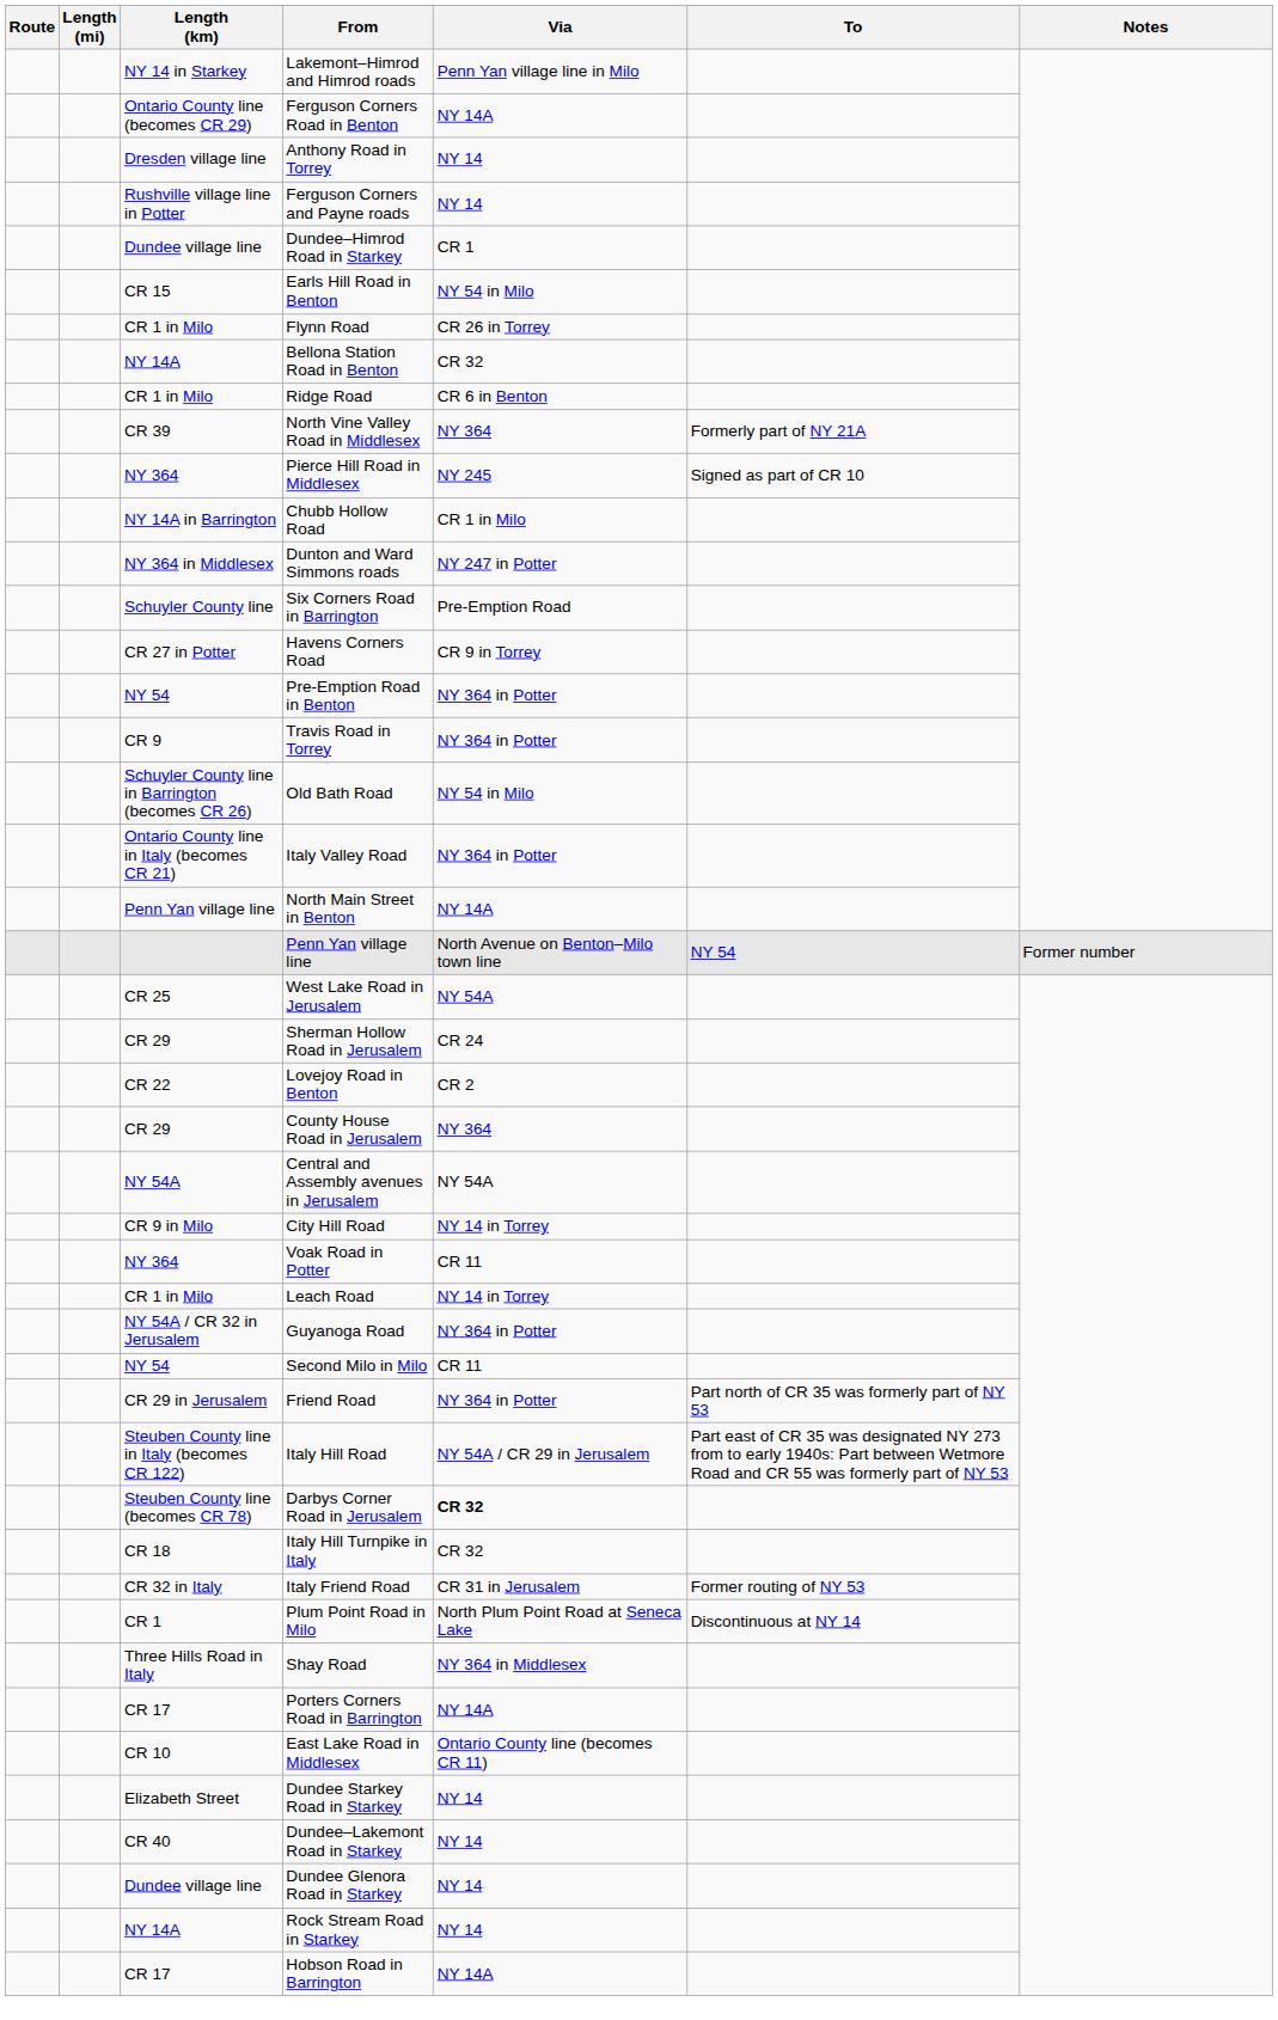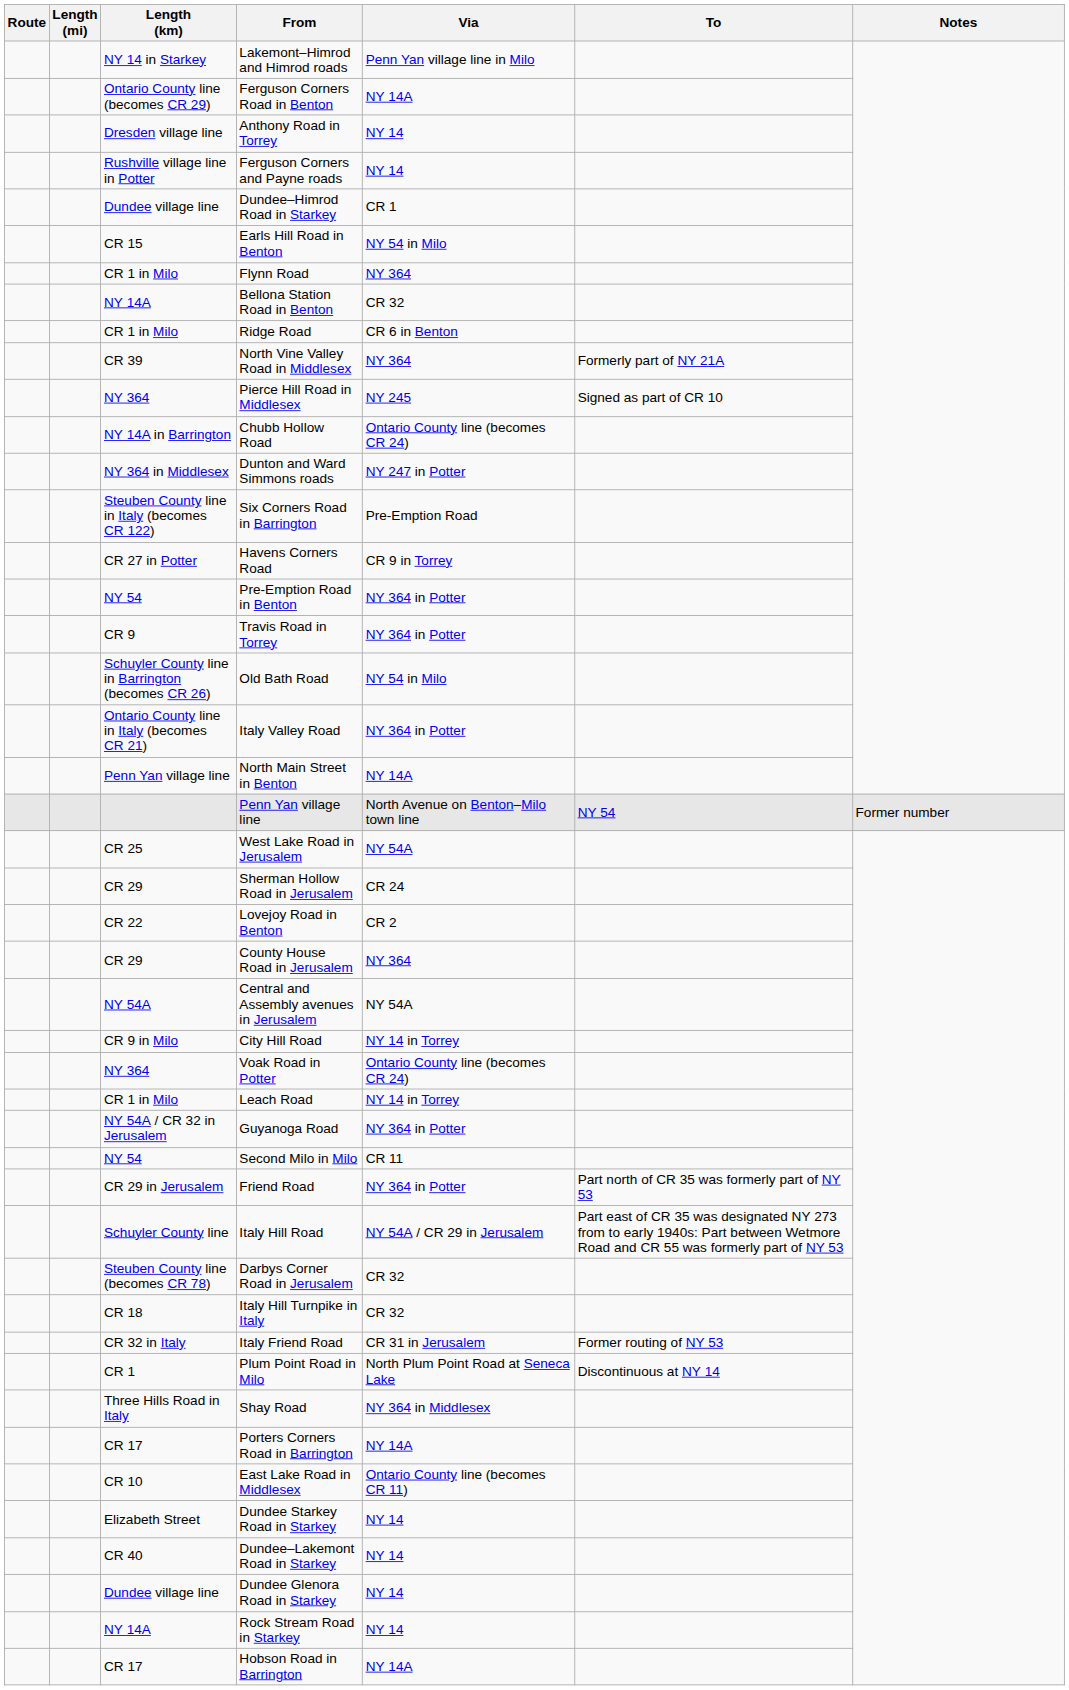 <table class="wikitable sortable">
 <tr>
 <th>Route</th>
 <th>Length<br>(mi)</th>
 <th>Length<br>(km)</th>
 <th class="unsortable">From</th>
 <th class="unsortable" width="20%">Via</th>
 <th class="unsortable">To</th>
 <th class="unsortable" width="20%">Notes</th>
 </tr>
 <tr>
 <td id="1"></td>
 <td></td>
 <td><a href='#'>NY&nbsp;14</a> in <a href='#'>Starkey</a></td>
 <td>Lakemont–Himrod and Himrod roads</td>
 <td><a href='#'>Penn Yan</a> village line in <a href='#'>Milo</a></td>
 <td></td>
 </tr>
 <tr>
 <td id="2"></td>
 <td></td>
 <td><a href='#'>Ontario County</a> line (becomes <a href='#'>CR 29</a>)</td>
 <td>Ferguson Corners Road in <a href='#'>Benton</a></td>
 <td><a href='#'>NY&nbsp;14A</a></td>
 <td></td>
 </tr>
 <tr>
 <td id="3"></td>
 <td></td>
 <td><a href='#'>Dresden</a> village line</td>
 <td>Anthony Road in <a href='#'>Torrey</a></td>
 <td><a href='#'>NY&nbsp;14</a></td>
 <td></td>
 </tr>
 <tr>
 <td id="4"></td>
 <td></td>
 <td><a href='#'>Rushville</a> village line in <a href='#'>Potter</a></td>
 <td>Ferguson Corners and Payne roads</td>
 <td><a href='#'>NY&nbsp;14</a></td>
 <td></td>
 </tr>
 <tr>
 <td id="5"></td>
 <td></td>
 <td><a href='#'>Dundee</a> village line</td>
 <td>Dundee–Himrod Road in <a href='#'>Starkey</a></td>
 <td>CR 1</td>
 <td></td>
 </tr>
 <tr>
 <td id="6"></td>
 <td></td>
 <td>CR 15</td>
 <td>Earls Hill Road in <a href='#'>Benton</a></td>
 <td><a href='#'>NY&nbsp;54</a> in <a href='#'>Milo</a></td>
 <td></td>
 </tr>
 <tr>
 <td id="7"></td>
 <td></td>
 <td>CR 1 in <a href='#'>Milo</a></td>
 <td>Flynn Road</td>
-<td>CR 26 in <a href='#'>Torrey</a></td>
+<td><a href='#'>NY&nbsp;364</a></td>
 <td></td>
 </tr>
 <tr>
 <td id="8"></td>
 <td></td>
 <td><a href='#'>NY&nbsp;14A</a></td>
 <td>Bellona Station Road in <a href='#'>Benton</a></td>
 <td>CR 32</td>
 <td></td>
 </tr>
 <tr>
 <td id="9"></td>
 <td></td>
 <td>CR 1 in <a href='#'>Milo</a></td>
 <td>Ridge Road</td>
 <td>CR 6 in <a href='#'>Benton</a></td>
 <td></td>
 </tr>
 <tr>
 <td id="10"></td>
 <td></td>
 <td>CR 39</td>
 <td>North Vine Valley Road in <a href='#'>Middlesex</a></td>
 <td><a href='#'>NY&nbsp;364</a></td>
 <td>Formerly part of <a href='#'>NY&nbsp;21A</a></td>
 </tr>
 <tr>
 <td id="10F"></td>
 <td></td>
 <td><a href='#'>NY&nbsp;364</a></td>
 <td>Pierce Hill Road in <a href='#'>Middlesex</a></td>
 <td><a href='#'>NY&nbsp;245</a></td>
 <td>Signed as part of CR 10</td>
 </tr>
 <tr>
 <td id="11"></td>
 <td></td>
 <td><a href='#'>NY&nbsp;14A</a> in <a href='#'>Barrington</a></td>
 <td>Chubb Hollow Road</td>
-<td>CR 1 in <a href='#'>Milo</a></td>
+<td><a href='#'>Ontario County</a> line (becomes <a href='#'>CR 24</a>)</td>
 <td></td>
 </tr>
 <tr>
 <td id="12"></td>
 <td></td>
 <td><a href='#'>NY&nbsp;364</a> in <a href='#'>Middlesex</a></td>
 <td>Dunton and Ward Simmons roads</td>
 <td><a href='#'>NY&nbsp;247</a> in <a href='#'>Potter</a></td>
 <td></td>
 </tr>
 <tr>
 <td id="13"></td>
 <td></td>
-<td><a href='#'>Schuyler County</a> line</td>
+<td><a href='#'>Steuben County</a> line in <a href='#'>Italy</a> (becomes <a href='#'>CR 122</a>)</td>
 <td>Six Corners Road in <a href='#'>Barrington</a></td>
 <td>Pre-Emption Road</td>
 <td></td>
 </tr>
 <tr>
 <td id="14"></td>
 <td></td>
 <td>CR 27 in <a href='#'>Potter</a></td>
 <td>Havens Corners Road</td>
 <td>CR 9 in <a href='#'>Torrey</a></td>
 <td></td>
 </tr>
 <tr>
 <td id="15"></td>
 <td></td>
 <td><a href='#'>NY&nbsp;54</a></td>
 <td>Pre-Emption Road in <a href='#'>Benton</a></td>
 <td><a href='#'>NY&nbsp;364</a> in <a href='#'>Potter</a></td>
 <td></td>
 </tr>
 <tr>
 <td id="16"></td>
 <td></td>
 <td>CR 9</td>
 <td>Travis Road in <a href='#'>Torrey</a></td>
 <td><a href='#'>NY&nbsp;364</a> in <a href='#'>Potter</a></td>
 <td></td>
 </tr>
 <tr>
 <td id="17"></td>
 <td></td>
 <td><a href='#'>Schuyler County</a> line in <a href='#'>Barrington</a> (becomes <a href='#'>CR 26</a>)</td>
 <td>Old Bath Road</td>
 <td><a href='#'>NY&nbsp;54</a> in <a href='#'>Milo</a></td>
 <td></td>
 </tr>
 <tr>
 <td id="18"></td>
 <td></td>
 <td><a href='#'>Ontario County</a> line in <a href='#'>Italy</a> (becomes <a href='#'>CR 21</a>)</td>
 <td>Italy Valley Road</td>
 <td><a href='#'>NY&nbsp;364</a> in <a href='#'>Potter</a></td>
 <td></td>
 </tr>
 <tr>
 <td id="19"></td>
 <td></td>
 <td><a href='#'>Penn Yan</a> village line</td>
 <td>North Main Street in <a href='#'>Benton</a></td>
 <td><a href='#'>NY&nbsp;14A</a></td>
 <td></td>
 </tr>
 <tr style="background-color:#e7e7e7">
 <td id="20"></td>
 <td></td>
 <td></td>
 <td><a href='#'>Penn Yan</a> village line</td>
 <td>North Avenue on <a href='#'>Benton</a>–<a href='#'>Milo</a> town line</td>
 <td><a href='#'>NY&nbsp;54</a></td>
 <td>Former number</td>
 </tr>
 <tr>
 <td id="21"></td>
 <td></td>
 <td>CR 25</td>
 <td>West Lake Road in <a href='#'>Jerusalem</a></td>
 <td><a href='#'>NY&nbsp;54A</a></td>
 <td></td>
 </tr>
 <tr>
 <td id="22"></td>
 <td></td>
 <td>CR 29</td>
 <td>Sherman Hollow Road in <a href='#'>Jerusalem</a></td>
 <td>CR 24</td>
 <td></td>
 </tr>
 <tr>
 <td id="23"></td>
 <td></td>
 <td>CR 22</td>
 <td>Lovejoy Road in <a href='#'>Benton</a></td>
 <td>CR 2</td>
 <td></td>
 </tr>
 <tr>
 <td id="24"></td>
 <td></td>
 <td>CR 29</td>
 <td>County House Road in <a href='#'>Jerusalem</a></td>
 <td><a href='#'>NY&nbsp;364</a></td>
 <td></td>
 </tr>
 <tr>
 <td id="25"></td>
 <td></td>
 <td><a href='#'>NY&nbsp;54A</a></td>
 <td>Central and Assembly avenues in <a href='#'>Jerusalem</a></td>
 <td>NY 54A</td>
 <td></td>
 </tr>
 <tr>
 <td id="26"></td>
 <td></td>
 <td>CR 9 in <a href='#'>Milo</a></td>
 <td>City Hill Road</td>
 <td><a href='#'>NY&nbsp;14</a> in <a href='#'>Torrey</a></td>
 <td></td>
 </tr>
 <tr>
 <td id="27"></td>
 <td></td>
 <td><a href='#'>NY&nbsp;364</a></td>
 <td>Voak Road in <a href='#'>Potter</a></td>
-<td>CR 11</td>
+<td><a href='#'>Ontario County</a> line (becomes <a href='#'>CR 24</a>)</td>
 <td></td>
 </tr>
 <tr>
 <td id="28"></td>
 <td></td>
 <td>CR 1 in <a href='#'>Milo</a></td>
 <td>Leach Road</td>
 <td><a href='#'>NY&nbsp;14</a> in <a href='#'>Torrey</a></td>
 <td></td>
 </tr>
 <tr>
 <td id="29"></td>
 <td></td>
 <td><a href='#'>NY&nbsp;54A</a> / CR 32 in <a href='#'>Jerusalem</a></td>
 <td>Guyanoga Road</td>
 <td><a href='#'>NY&nbsp;364</a> in <a href='#'>Potter</a></td>
 <td></td>
 </tr>
 <tr>
 <td id="30"></td>
 <td></td>
 <td><a href='#'>NY&nbsp;54</a></td>
 <td>Second Milo in <a href='#'>Milo</a></td>
 <td>CR 11</td>
 <td></td>
 </tr>
 <tr>
 <td id="31"></td>
 <td></td>
 <td>CR 29 in <a href='#'>Jerusalem</a></td>
 <td>Friend Road</td>
 <td><a href='#'>NY&nbsp;364</a> in <a href='#'>Potter</a></td>
 <td>Part north of CR 35 was formerly part of <a href='#'>NY 53</a></td>
 </tr>
 <tr>
 <td id="32"></td>
 <td></td>
-<td><a href='#'>Steuben County</a> line in <a href='#'>Italy</a> (becomes <a href='#'>CR 122</a>)</td>
+<td><a href='#'>Schuyler County</a> line</td>
 <td>Italy Hill Road</td>
 <td><a href='#'>NY&nbsp;54A</a> / CR 29 in <a href='#'>Jerusalem</a></td>
 <td>Part east of CR 35 was designated NY 273 from  to early 1940s: Part between Wetmore Road and CR 55 was formerly part of <a href='#'>NY 53</a></td>
 </tr>
 <tr>
 <td id="33"></td>
 <td></td>
 <td><a href='#'>Steuben County</a> line (becomes <a href='#'>CR 78</a>)</td>
 <td>Darbys Corner Road in <a href='#'>Jerusalem</a></td>
-<td><strong>CR 32</strong></td>
+<td>CR 32</td>
 <td></td>
 </tr>
 <tr>
 <td id="34"></td>
 <td></td>
 <td>CR 18</td>
 <td>Italy Hill Turnpike in <a href='#'>Italy</a></td>
 <td>CR 32</td>
 <td></td>
 </tr>
 <tr>
 <td id="35"></td>
 <td></td>
 <td>CR 32 in <a href='#'>Italy</a></td>
 <td>Italy Friend Road</td>
 <td>CR 31 in <a href='#'>Jerusalem</a></td>
 <td>Former routing of <a href='#'>NY 53</a></td>
 </tr>
 <tr>
 <td id="36"></td>
 <td></td>
 <td>CR 1</td>
 <td>Plum Point Road in <a href='#'>Milo</a></td>
 <td>North Plum Point Road at <a href='#'>Seneca Lake</a></td>
 <td>Discontinuous at <a href='#'>NY&nbsp;14</a></td>
 </tr>
 <tr>
 <td id="37"></td>
 <td></td>
 <td>Three Hills Road in <a href='#'>Italy</a></td>
 <td>Shay Road</td>
 <td><a href='#'>NY&nbsp;364</a> in <a href='#'>Middlesex</a></td>
 <td></td>
 </tr>
 <tr>
 <td id="38"></td>
 <td></td>
 <td>CR 17</td>
 <td>Porters Corners Road in <a href='#'>Barrington</a></td>
 <td><a href='#'>NY&nbsp;14A</a></td>
 <td></td>
 </tr>
 <tr>
 <td id="39"></td>
 <td></td>
 <td>CR 10</td>
 <td>East Lake Road in <a href='#'>Middlesex</a></td>
 <td><a href='#'>Ontario County</a> line (becomes <a href='#'>CR 11</a>)</td>
 <td></td>
 </tr>
 <tr>
 <td id="40"></td>
 <td></td>
 <td>Elizabeth Street</td>
 <td>Dundee Starkey Road in <a href='#'>Starkey</a></td>
 <td><a href='#'>NY&nbsp;14</a></td>
 <td></td>
 </tr>
 <tr>
 <td id="42"></td>
 <td></td>
 <td>CR 40</td>
 <td>Dundee–Lakemont Road in <a href='#'>Starkey</a></td>
 <td><a href='#'>NY&nbsp;14</a></td>
 <td></td>
 </tr>
 <tr>
 <td id="44"></td>
 <td></td>
 <td><a href='#'>Dundee</a> village line</td>
 <td>Dundee Glenora Road in <a href='#'>Starkey</a></td>
 <td><a href='#'>NY&nbsp;14</a></td>
 <td></td>
 </tr>
 <tr>
 <td id="46"></td>
 <td></td>
 <td><a href='#'>NY&nbsp;14A</a></td>
 <td>Rock Stream Road in <a href='#'>Starkey</a></td>
 <td><a href='#'>NY&nbsp;14</a></td>
 <td></td>
 </tr>
 <tr>
 <td id="48"></td>
 <td></td>
 <td>CR 17</td>
 <td>Hobson Road in <a href='#'>Barrington</a></td>
 <td><a href='#'>NY&nbsp;14A</a></td>
 <td></td>
 </tr>
 </table>
